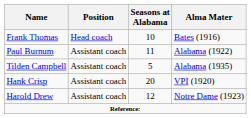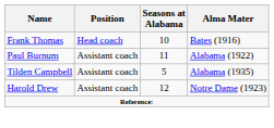 <table class="wikitable" border="1" style="font-size:90%;">
 <tr>
 <th>Name</th>
 <th>Position</th>
 <th>Seasons at<br>Alabama</th>
 <th>Alma Mater</th>
 </tr>
 <tr>
 <td><a href='#'>Frank Thomas</a></td>
 <td><a href='#'>Head coach</a></td>
 <td align=center>10</td>
 <td><a href='#'>Bates</a> (1916)</td>
 </tr>
 <tr>
 <td><a href='#'>Paul Burnum</a></td>
 <td>Assistant coach</td>
 <td align=center>11</td>
 <td><a href='#'>Alabama</a> (1922)</td>
 </tr>
 <tr>
 <td><a href='#'>Tilden Campbell</a></td>
 <td>Assistant coach</td>
 <td align=center>5</td>
 <td><a href='#'>Alabama</a> (1935)</td>
 </tr>
 <tr>
-<td><a href='#'>Hank Crisp</a></td>
-<td>Assistant coach</td>
-<td align=center>20</td>
-<td><a href='#'>VPI</a> (1920)</td>
-</tr>
-<tr>
 <td><a href='#'>Harold Drew</a></td>
 <td>Assistant coach</td>
 <td align=center>12</td>
 <td><a href='#'>Notre Dame</a> (1923)</td>
 </tr>
 <tr>
 <td colspan="4" style="font-size: 8pt" align="center"><strong>Reference:</strong></td>
 </tr>
 </table>
